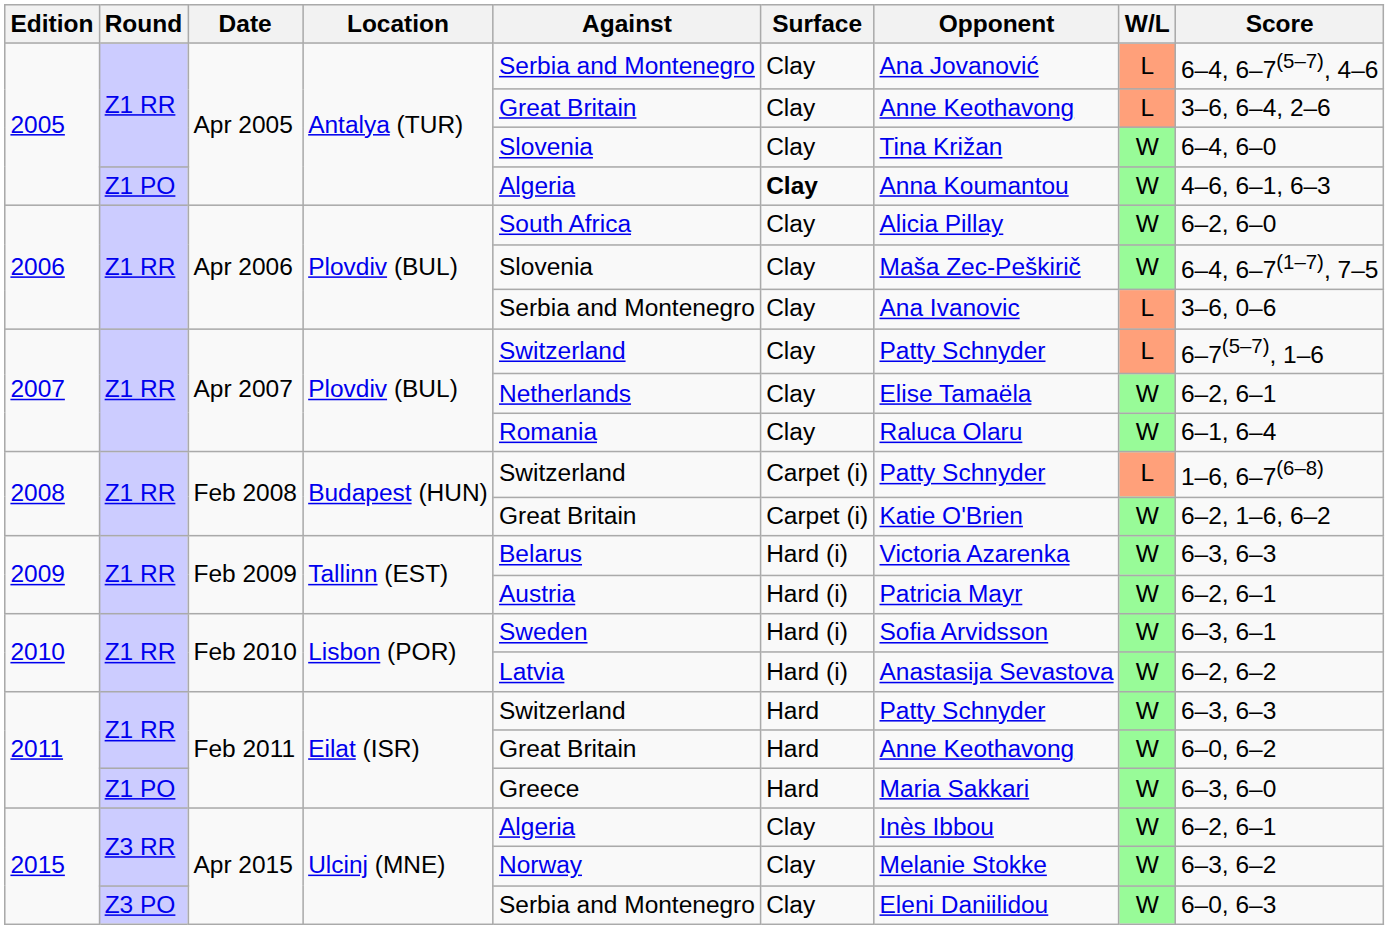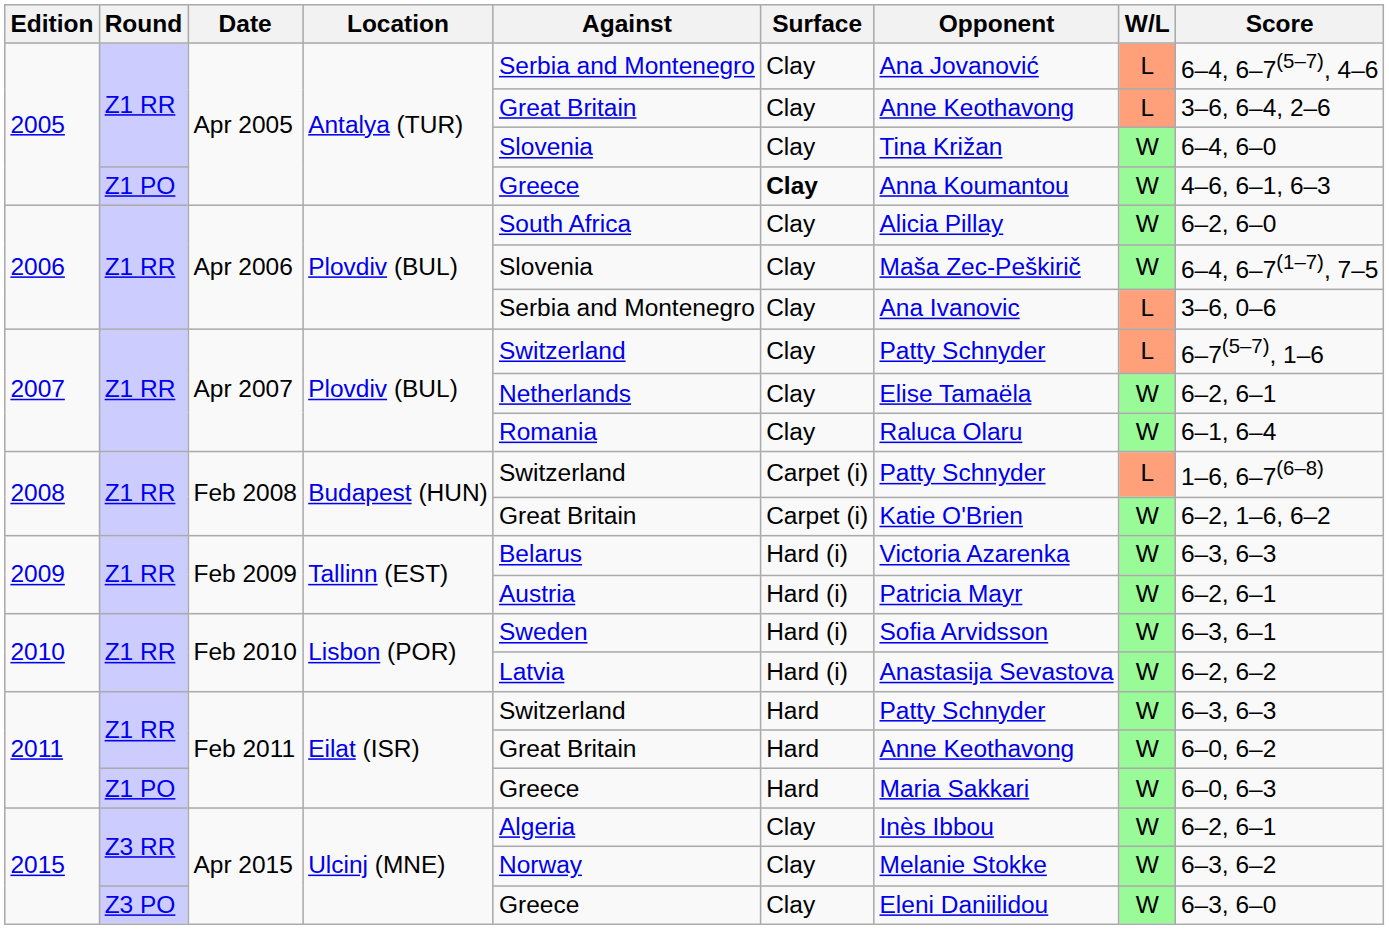 <table class="wikitable sortable">
 <tr>
 <th>Edition</th>
 <th>Round</th>
 <th>Date</th>
 <th>Location</th>
 <th>Against</th>
 <th>Surface</th>
 <th>Opponent</th>
 <th>W/L</th>
 <th>Score</th>
 </tr>
 <tr>
 <td rowspan="4"><a href='#'>2005</a></td>
 <td bgcolor=#ccf rowspan="3"><a href='#'>Z1 RR</a></td>
 <td rowspan="4">Apr 2005</td>
 <td rowspan=4><a href='#'>Antalya</a> (TUR)</td>
 <td> <a href='#'>Serbia and Montenegro</a></td>
 <td>Clay</td>
 <td><a href='#'>Ana Jovanović</a></td>
 <td style="text-align:center; background:#ffa07a;">L</td>
 <td>6–4, 6–7<sup>(5–7)</sup>, 4–6</td>
 </tr>
 <tr>
 <td> <a href='#'>Great Britain</a></td>
 <td>Clay</td>
 <td><a href='#'>Anne Keothavong</a></td>
 <td style="text-align:center; background:#ffa07a;">L</td>
 <td>3–6, 6–4, 2–6</td>
 </tr>
 <tr>
 <td> <a href='#'>Slovenia</a></td>
 <td>Clay</td>
 <td><a href='#'>Tina Križan</a></td>
 <td style="text-align:center; background:#98fb98;">W</td>
 <td>6–4, 6–0</td>
 </tr>
 <tr>
 <td bgcolor=#ccf><a href='#'>Z1 PO</a></td>
-<td> <a href='#'>Algeria</a></td>
+<td> <a href='#'>Greece</a></td>
 <td><strong>Clay</strong></td>
 <td><a href='#'>Anna Koumantou</a></td>
 <td style="text-align:center; background:#98fb98;">W</td>
 <td>4–6, 6–1, 6–3</td>
 </tr>
 <tr>
 <td rowspan="3"><a href='#'>2006</a></td>
 <td bgcolor=#ccf  rowspan="3"><a href='#'>Z1 RR</a></td>
 <td rowspan="3">Apr 2006</td>
 <td rowspan=3><a href='#'>Plovdiv</a> (BUL)</td>
 <td> <a href='#'>South Africa</a></td>
 <td>Clay</td>
 <td><a href='#'>Alicia Pillay</a></td>
 <td style="text-align:center; background:#98fb98;">W</td>
 <td>6–2, 6–0</td>
 </tr>
 <tr>
 <td> Slovenia</td>
 <td>Clay</td>
 <td><a href='#'>Maša Zec-Peškirič</a></td>
 <td style="text-align:center; background:#98fb98;">W</td>
 <td>6–4, 6–7<sup>(1–7)</sup>, 7–5</td>
 </tr>
 <tr>
 <td> Serbia and Montenegro</td>
 <td>Clay</td>
 <td><a href='#'>Ana Ivanovic</a></td>
 <td style="text-align:center; background:#ffa07a;">L</td>
 <td>3–6, 0–6</td>
 </tr>
 <tr>
 <td rowspan=3><a href='#'>2007</a></td>
 <td bgcolor=#ccf rowspan="3"><a href='#'>Z1 RR</a></td>
 <td rowspan="3">Apr 2007</td>
 <td rowspan=3><a href='#'>Plovdiv</a> (BUL)</td>
 <td> <a href='#'>Switzerland</a></td>
 <td>Clay</td>
 <td><a href='#'>Patty Schnyder</a></td>
 <td style="text-align:center; background:#ffa07a;">L</td>
 <td>6–7<sup>(5–7)</sup>, 1–6</td>
 </tr>
 <tr>
 <td> <a href='#'>Netherlands</a></td>
 <td>Clay</td>
 <td><a href='#'>Elise Tamaëla</a></td>
 <td style="text-align:center; background:#98fb98;">W</td>
 <td>6–2, 6–1</td>
 </tr>
 <tr>
 <td> <a href='#'>Romania</a></td>
 <td>Clay</td>
 <td><a href='#'>Raluca Olaru</a></td>
 <td style="text-align:center; background:#98fb98;">W</td>
 <td>6–1, 6–4</td>
 </tr>
 <tr>
 <td rowspan=2><a href='#'>2008</a></td>
 <td bgcolor=#ccf rowspan="2"><a href='#'>Z1 RR</a></td>
 <td rowspan="2">Feb 2008</td>
 <td rowspan=2><a href='#'>Budapest</a> (HUN)</td>
 <td> Switzerland</td>
 <td>Carpet (i)</td>
 <td><a href='#'>Patty Schnyder</a></td>
 <td style="text-align:center; background:#ffa07a;">L</td>
 <td>1–6, 6–7<sup>(6–8)</sup></td>
 </tr>
 <tr>
 <td> Great Britain</td>
 <td>Carpet (i)</td>
 <td><a href='#'>Katie O'Brien</a></td>
 <td style="text-align:center; background:#98fb98;">W</td>
 <td>6–2, 1–6, 6–2</td>
 </tr>
 <tr>
 <td rowspan=2><a href='#'>2009</a></td>
 <td bgcolor=#ccf rowspan="2"><a href='#'>Z1 RR</a></td>
 <td rowspan="2">Feb 2009</td>
 <td rowspan=2><a href='#'>Tallinn</a> (EST)</td>
 <td> <a href='#'>Belarus</a></td>
 <td>Hard (i)</td>
 <td><a href='#'>Victoria Azarenka</a></td>
 <td style="text-align:center; background:#98fb98;">W</td>
 <td>6–3, 6–3</td>
 </tr>
 <tr>
 <td> <a href='#'>Austria</a></td>
 <td>Hard (i)</td>
 <td><a href='#'>Patricia Mayr</a></td>
 <td style="text-align:center; background:#98fb98;">W</td>
 <td>6–2, 6–1</td>
 </tr>
 <tr>
 <td rowspan=2><a href='#'>2010</a></td>
 <td bgcolor=#ccf rowspan="2"><a href='#'>Z1 RR</a></td>
 <td rowspan="2">Feb 2010</td>
 <td rowspan=2><a href='#'>Lisbon</a> (POR)</td>
 <td> <a href='#'>Sweden</a></td>
 <td>Hard (i)</td>
 <td><a href='#'>Sofia Arvidsson</a></td>
 <td style="text-align:center; background:#98fb98;">W</td>
 <td>6–3, 6–1</td>
 </tr>
 <tr>
 <td> <a href='#'>Latvia</a></td>
 <td>Hard (i)</td>
 <td><a href='#'>Anastasija Sevastova</a></td>
 <td style="text-align:center; background:#98fb98;">W</td>
 <td>6–2, 6–2</td>
 </tr>
 <tr>
 <td rowspan=3><a href='#'>2011</a></td>
 <td bgcolor=#ccf rowspan="2"><a href='#'>Z1 RR</a></td>
 <td rowspan="3">Feb 2011</td>
 <td rowspan=3><a href='#'>Eilat</a> (ISR)</td>
 <td> Switzerland</td>
 <td>Hard</td>
 <td><a href='#'>Patty Schnyder</a></td>
 <td style="text-align:center; background:#98fb98;">W</td>
 <td>6–3, 6–3</td>
 </tr>
 <tr>
 <td> Great Britain</td>
 <td>Hard</td>
 <td><a href='#'>Anne Keothavong</a></td>
 <td style="text-align:center; background:#98fb98;">W</td>
 <td>6–0, 6–2</td>
 </tr>
 <tr>
 <td bgcolor=#ccf><a href='#'>Z1 PO</a></td>
 <td> Greece</td>
 <td>Hard</td>
 <td><a href='#'>Maria Sakkari</a></td>
 <td style="text-align:center; background:#98fb98;">W</td>
-<td>6–3, 6–0</td>
+<td>6–0, 6–3</td>
 </tr>
 <tr>
 <td rowspan=3><a href='#'>2015</a></td>
 <td bgcolor=#ccf rowspan="2"><a href='#'>Z3 RR</a></td>
 <td rowspan="3">Apr 2015</td>
 <td rowspan=3><a href='#'>Ulcinj</a> (MNE)</td>
 <td> <a href='#'>Algeria</a></td>
 <td>Clay</td>
 <td><a href='#'>Inès Ibbou</a></td>
 <td style="text-align:center; background:#98fb98;">W</td>
 <td>6–2, 6–1</td>
 </tr>
 <tr>
 <td> <a href='#'>Norway</a></td>
 <td>Clay</td>
 <td><a href='#'>Melanie Stokke</a></td>
 <td style="text-align:center; background:#98fb98;">W</td>
 <td>6–3, 6–2</td>
 </tr>
 <tr>
 <td bgcolor=#ccf><a href='#'>Z3 PO</a></td>
-<td> Serbia and Montenegro</td>
+<td> Greece</td>
 <td>Clay</td>
 <td><a href='#'>Eleni Daniilidou</a></td>
 <td style="text-align:center; background:#98fb98;">W</td>
-<td>6–0, 6–3</td>
+<td>6–3, 6–0</td>
 </tr>
 </table>
